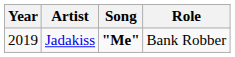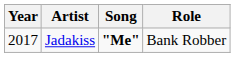 <table class="wikitable sortable">
 <tr>
 <th>Year</th>
 <th>Artist</th>
 <th>Song</th>
 <th>Role</th>
 </tr>
 <tr>
-<td>2019</td>
+<td>2017</td>
 <td><a href='#'>Jadakiss</a></td>
 <td><strong>"Me"</strong></td>
 <td>Bank Robber</td>
 </tr>
 </table>
